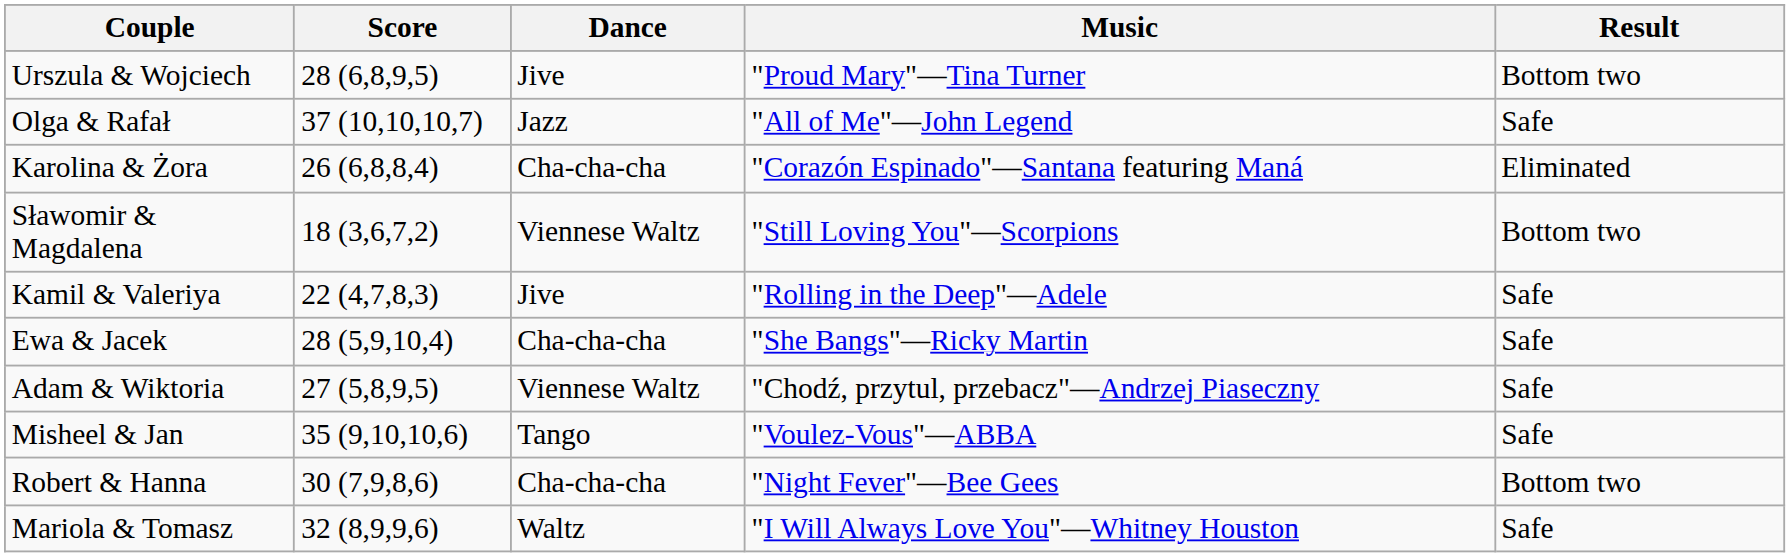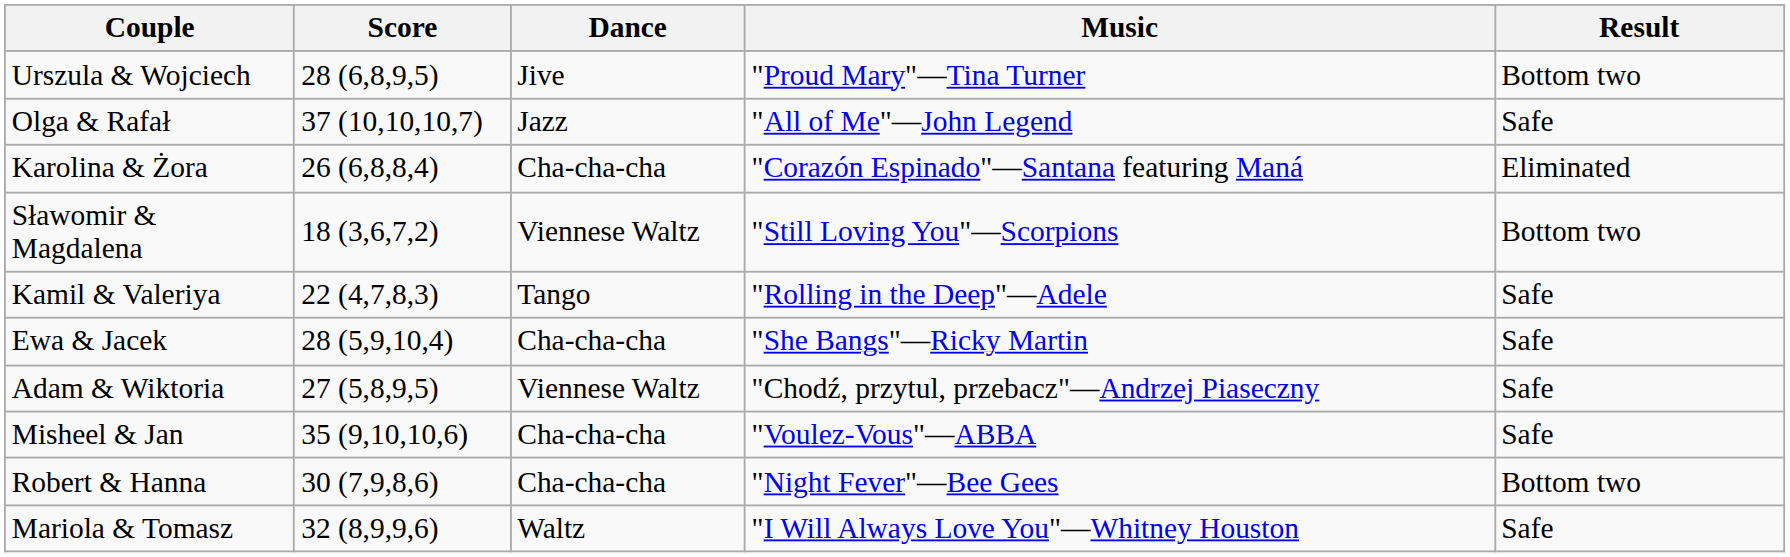 <table class="wikitable">
 <tr>
 <th style="width:150px;">Couple</th>
 <th style="width:110px;">Score</th>
 <th style="width:120px;">Dance</th>
 <th style="width:400px;">Music</th>
 <th style="width:150px;">Result</th>
 </tr>
 <tr>
 <td>Urszula & Wojciech</td>
 <td>28 (6,8,9,5)</td>
 <td>Jive</td>
 <td>"<a href='#'>Proud Mary</a>"—<a href='#'>Tina Turner</a></td>
 <td>Bottom two</td>
 </tr>
 <tr>
 <td>Olga & Rafał</td>
 <td>37 (10,10,10,7)</td>
 <td>Jazz</td>
 <td>"<a href='#'>All of Me</a>"—<a href='#'>John Legend</a></td>
 <td>Safe</td>
 </tr>
 <tr>
 <td>Karolina & Żora</td>
 <td>26 (6,8,8,4)</td>
 <td>Cha-cha-cha</td>
 <td>"<a href='#'>Corazón Espinado</a>"—<a href='#'>Santana</a> featuring <a href='#'>Maná</a></td>
 <td>Eliminated</td>
 </tr>
 <tr>
 <td>Sławomir & Magdalena</td>
 <td>18 (3,6,7,2)</td>
 <td>Viennese Waltz</td>
 <td>"<a href='#'>Still Loving You</a>"—<a href='#'>Scorpions</a></td>
 <td>Bottom two</td>
 </tr>
 <tr>
 <td>Kamil & Valeriya</td>
 <td>22 (4,7,8,3)</td>
-<td>Jive</td>
+<td>Tango</td>
 <td>"<a href='#'>Rolling in the Deep</a>"—<a href='#'>Adele</a></td>
 <td>Safe</td>
 </tr>
 <tr>
 <td>Ewa & Jacek</td>
 <td>28 (5,9,10,4)</td>
 <td>Cha-cha-cha</td>
 <td>"<a href='#'>She Bangs</a>"—<a href='#'>Ricky Martin</a></td>
 <td>Safe</td>
 </tr>
 <tr>
 <td>Adam & Wiktoria</td>
 <td>27 (5,8,9,5)</td>
 <td>Viennese Waltz</td>
 <td>"Chodź, przytul, przebacz"—<a href='#'>Andrzej Piaseczny</a></td>
 <td>Safe</td>
 </tr>
 <tr>
 <td>Misheel & Jan</td>
 <td>35 (9,10,10,6)</td>
-<td>Tango</td>
+<td>Cha-cha-cha</td>
 <td>"<a href='#'>Voulez-Vous</a>"—<a href='#'>ABBA</a></td>
 <td>Safe</td>
 </tr>
 <tr>
 <td>Robert & Hanna</td>
 <td>30 (7,9,8,6)</td>
 <td>Cha-cha-cha</td>
 <td>"<a href='#'>Night Fever</a>"—<a href='#'>Bee Gees</a></td>
 <td>Bottom two</td>
 </tr>
 <tr>
 <td>Mariola & Tomasz</td>
 <td>32 (8,9,9,6)</td>
 <td>Waltz</td>
 <td>"<a href='#'>I Will Always Love You</a>"—<a href='#'>Whitney Houston</a></td>
 <td>Safe</td>
 </tr>
 </table>
